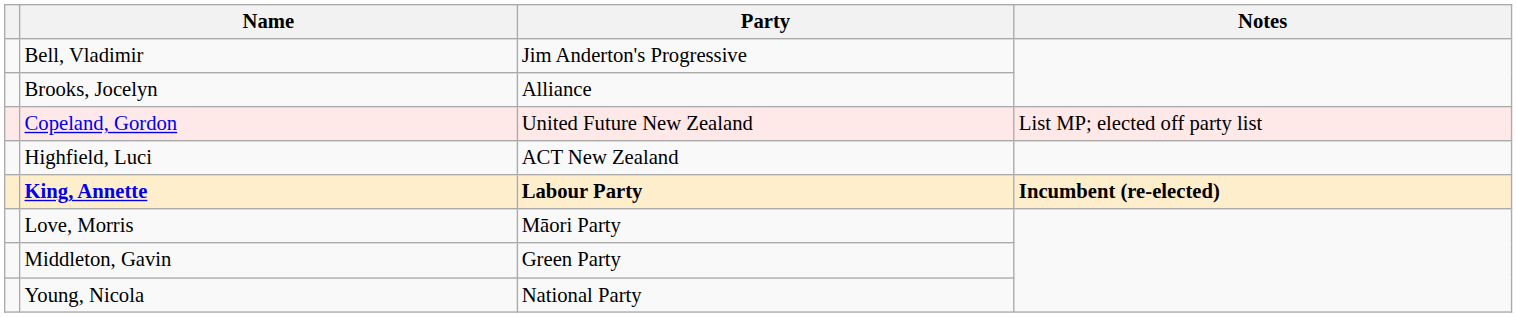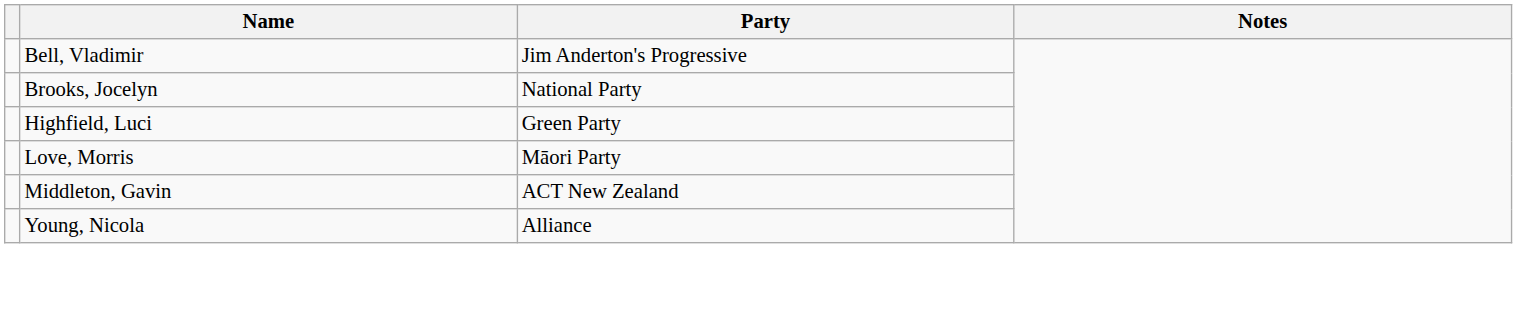 <table class="wikitable" width="70%" style="font-size:95%;">
 <tr>
 <th width=1%></th>
 <th width=33%>Name</th>
 <th width=33%>Party</th>
 <th width=33%>Notes</th>
 </tr>
 <tr -->
 <td bgcolor=></td>
 <td>Bell, Vladimir</td>
 <td>Jim Anderton's Progressive</td>
 </tr>
 <tr -->
 <td bgcolor=></td>
 <td>Brooks, Jocelyn</td>
-<td>Alliance</td>
-</tr>
-<tr ---- bgcolor=#FFE8E8>
-<td bgcolor=></td>
-<td><a href='#'>Copeland, Gordon</a></td>
-<td>United Future New Zealand</td>
-<td>List MP; elected off party list</td>
+<td>National Party</td>
 </tr>
 <tr -->
 <td bgcolor=></td>
 <td>Highfield, Luci</td>
-<td>ACT New Zealand</td>
-</tr>
-<tr ---- bgcolor=#FFEECC>
-<td bgcolor=></td>
-<td><strong><a href='#'>King, Annette</a></strong></td>
-<td><strong>Labour Party</strong></td>
-<td><strong>Incumbent (re-elected)</strong></td>
+<td>Green Party</td>
 </tr>
 <tr -->
 <td bgcolor=></td>
 <td>Love, Morris</td>
 <td>Māori Party</td>
 </tr>
 <tr -->
 <td bgcolor=></td>
 <td>Middleton, Gavin</td>
-<td>Green Party</td>
+<td>ACT New Zealand</td>
 </tr>
 <tr -->
 <td bgcolor=></td>
 <td>Young, Nicola</td>
-<td>National Party</td>
+<td>Alliance</td>
 </tr>
 </table>
